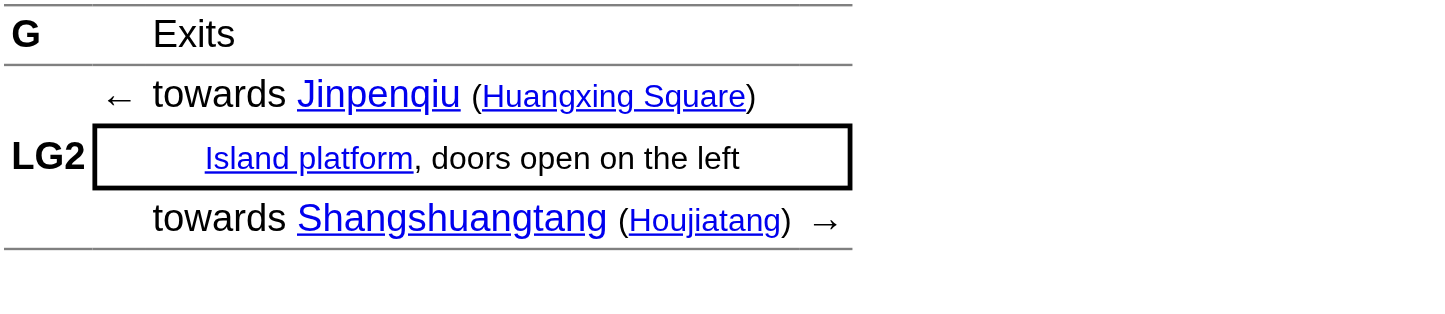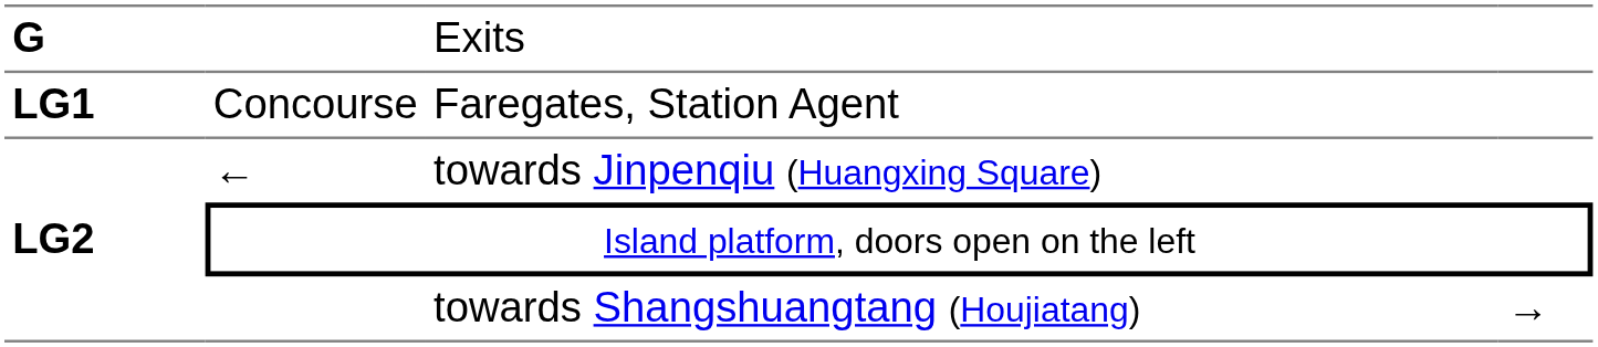 <table table border=0 cellspacing=0 cellpadding=3>
 <tr>
 <td style="border-bottom:solid 1px gray; border-top:solid 1px gray;" valign=top><strong>G</strong></td>
 <td style="border-bottom:solid 1px gray; border-top:solid 1px gray;" valign=top></td>
 <td style="border-bottom:solid 1px gray; border-top:solid 1px gray;" valign=top>Exits</td>
 <td style="border-bottom:solid 1px gray; border-top:solid 1px gray;" valign=top></td>
+</tr>
+<tr>
+<td style="border-bottom:solid 1px gray;" width=70><strong>LG1</strong></td>
+<td style="border-bottom:solid 1px gray;" width=70>Concourse</td>
+<td style="border-bottom:solid 1px gray;" width=400>Faregates, Station Agent</td>
+<td style="border-bottom:solid 1px gray;" width=30></td>
 </tr>
 <tr>
 <td style="border-bottom:solid 1px gray;" rowspan=3><strong>LG2</strong></td>
 <td>←</td>
 <td> towards <a href='#'>Jinpenqiu</a> <small>(<a href='#'>Huangxing Square</a>)</small></td>
 <td></td>
 </tr>
 <tr>
 <td style="border-right:solid 2px black;border-left:solid 2px black;border-top:solid 2px black;border-bottom:solid 2px black;text-align:center;" colspan=3><small><a href='#'>Island platform</a>, doors open on the left</small></td>
 </tr>
 <tr>
 <td style="border-bottom:solid 1px gray;"></td>
 <td style="border-bottom:solid 1px gray;"> towards <a href='#'>Shangshuangtang</a> <small>(<a href='#'>Houjiatang</a>)</small></td>
 <td style="border-bottom:solid 1px gray;">→</td>
 </tr>
 <tr>
 </tr>
 </table>
